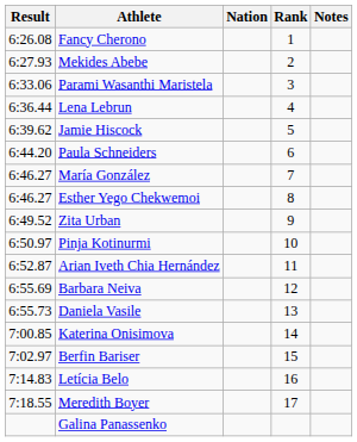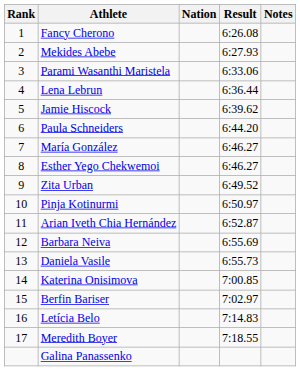 <table class="wikitable sortable" style="text-align:center">
 <tr>
-<th>Result</th>
+<th>Rank</th>
 <th>Athlete</th>
 <th>Nation</th>
-<th>Rank</th>
+<th>Result</th>
 <th>Notes</th>
 </tr>
 <tr>
-<td>6:26.08</td>
+<td>1</td>
 <td align=left><a href='#'>Fancy Cherono</a></td>
 <td align=left></td>
-<td>1</td>
+<td>6:26.08</td>
 <td></td>
 </tr>
 <tr>
-<td>6:27.93</td>
+<td>2</td>
 <td align=left><a href='#'>Mekides Abebe</a></td>
 <td align=left></td>
-<td>2</td>
+<td>6:27.93</td>
 <td></td>
 </tr>
 <tr>
-<td>6:33.06</td>
+<td>3</td>
 <td align=left><a href='#'>Parami Wasanthi Maristela</a></td>
 <td align=left></td>
-<td>3</td>
+<td>6:33.06</td>
 <td></td>
 </tr>
 <tr>
-<td>6:36.44</td>
+<td>4</td>
 <td align=left><a href='#'>Lena Lebrun</a></td>
 <td align=left></td>
-<td>4</td>
+<td>6:36.44</td>
 <td></td>
 </tr>
 <tr>
-<td>6:39.62</td>
+<td>5</td>
 <td align=left><a href='#'>Jamie Hiscock</a></td>
 <td align=left></td>
-<td>5</td>
+<td>6:39.62</td>
 <td></td>
 </tr>
 <tr>
-<td>6:44.20</td>
+<td>6</td>
 <td align=left><a href='#'>Paula Schneiders</a></td>
 <td align=left></td>
-<td>6</td>
+<td>6:44.20</td>
 <td></td>
 </tr>
 <tr>
-<td>6:46.27</td>
+<td>7</td>
 <td align=left><a href='#'>María González</a></td>
 <td align=left></td>
-<td>7</td>
+<td>6:46.27</td>
 <td></td>
 </tr>
 <tr>
-<td>6:46.27</td>
+<td>8</td>
 <td align=left><a href='#'>Esther Yego Chekwemoi</a></td>
 <td align=left></td>
-<td>8</td>
+<td>6:46.27</td>
 <td></td>
 </tr>
 <tr>
-<td>6:49.52</td>
+<td>9</td>
 <td align=left><a href='#'>Zita Urban</a></td>
 <td align=left></td>
-<td>9</td>
+<td>6:49.52</td>
 <td></td>
 </tr>
 <tr>
-<td>6:50.97</td>
+<td>10</td>
 <td align=left><a href='#'>Pinja Kotinurmi</a></td>
 <td align=left></td>
-<td>10</td>
+<td>6:50.97</td>
 <td></td>
 </tr>
 <tr>
-<td>6:52.87</td>
+<td>11</td>
 <td align=left><a href='#'>Arian Iveth Chia Hernández</a></td>
 <td align=left></td>
-<td>11</td>
+<td>6:52.87</td>
 <td></td>
 </tr>
 <tr>
-<td>6:55.69</td>
+<td>12</td>
 <td align=left><a href='#'>Barbara Neiva</a></td>
 <td align=left></td>
-<td>12</td>
+<td>6:55.69</td>
 <td></td>
 </tr>
 <tr>
-<td>6:55.73</td>
+<td>13</td>
 <td align=left><a href='#'>Daniela Vasile</a></td>
 <td align=left></td>
-<td>13</td>
+<td>6:55.73</td>
 <td></td>
 </tr>
 <tr>
-<td>7:00.85</td>
+<td>14</td>
 <td align=left><a href='#'>Katerina Onisimova</a></td>
 <td align=left></td>
-<td>14</td>
+<td>7:00.85</td>
 <td></td>
 </tr>
 <tr>
-<td>7:02.97</td>
+<td>15</td>
 <td align=left><a href='#'>Berfin Bariser</a></td>
 <td align=left></td>
-<td>15</td>
+<td>7:02.97</td>
 <td></td>
 </tr>
 <tr>
-<td>7:14.83</td>
+<td>16</td>
 <td align=left><a href='#'>Letícia Belo</a></td>
 <td align=left></td>
-<td>16</td>
+<td>7:14.83</td>
 <td></td>
 </tr>
 <tr>
-<td>7:18.55</td>
+<td>17</td>
 <td align=left><a href='#'>Meredith Boyer</a></td>
 <td align=left></td>
-<td>17</td>
+<td>7:18.55</td>
 <td></td>
 </tr>
 <tr>
 <td></td>
 <td align=left><a href='#'>Galina Panassenko</a></td>
 <td align=left></td>
 <td></td>
 <td></td>
 </tr>
 </table>
